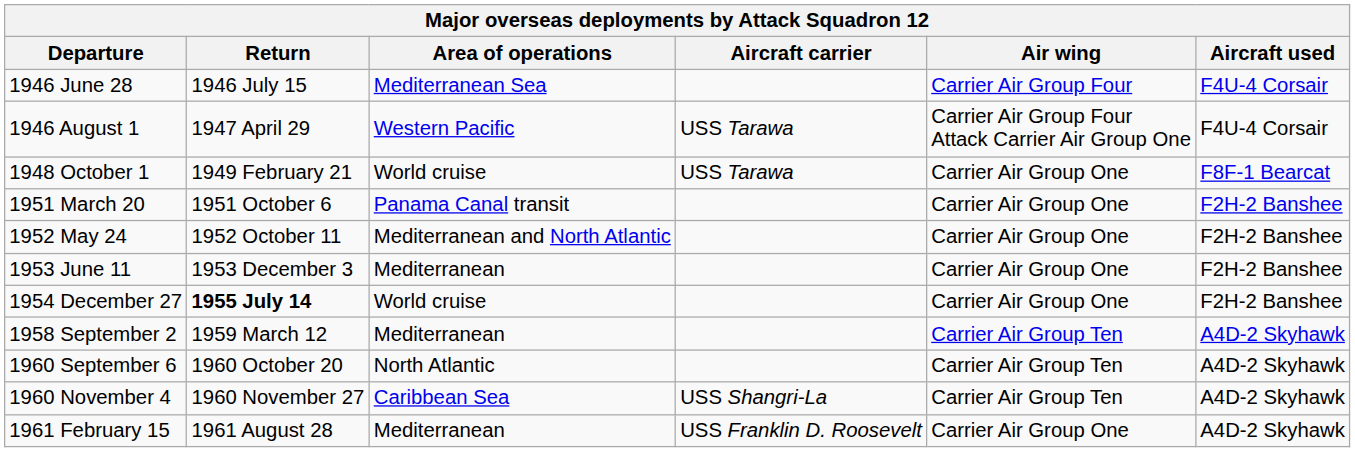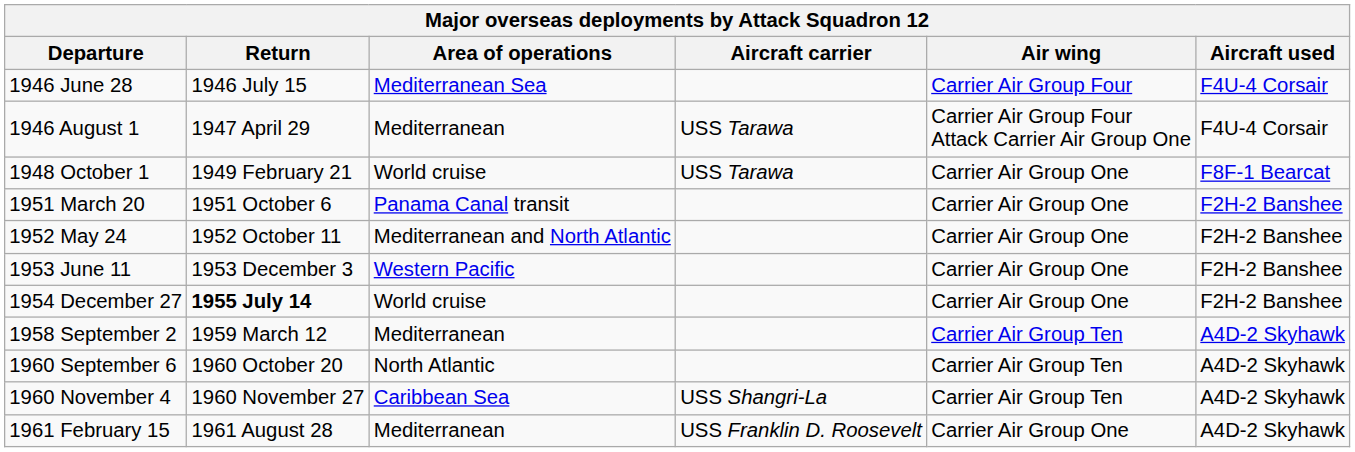 <table class="wikitable">
 <tr>
 <th colspan=7>Major overseas deployments by Attack Squadron 12</th>
 </tr>
 <tr>
 <th>Departure</th>
 <th>Return</th>
 <th>Area of operations</th>
 <th>Aircraft carrier</th>
 <th>Air wing</th>
 <th>Aircraft used</th>
 </tr>
 <tr>
 <td>1946 June 28</td>
 <td>1946 July 15</td>
 <td><a href='#'>Mediterranean Sea</a></td>
 <td></td>
 <td><a href='#'>Carrier Air Group Four</a></td>
 <td><a href='#'>F4U-4 Corsair</a></td>
 </tr>
 <tr>
 <td>1946 August 1</td>
 <td>1947 April 29</td>
-<td><a href='#'>Western Pacific</a></td>
+<td>Mediterranean</td>
 <td>USS <em>Tarawa</em></td>
 <td>Carrier Air Group Four<br>Attack Carrier Air Group One</td>
 <td>F4U-4 Corsair</td>
 </tr>
 <tr>
 <td>1948 October 1</td>
 <td>1949 February 21</td>
 <td>World cruise</td>
 <td>USS <em>Tarawa</em></td>
 <td>Carrier Air Group One</td>
 <td><a href='#'>F8F-1 Bearcat</a></td>
 </tr>
 <tr>
 <td>1951 March 20</td>
 <td>1951 October 6</td>
 <td><a href='#'>Panama Canal</a> transit</td>
 <td></td>
 <td>Carrier Air Group One</td>
 <td><a href='#'>F2H-2 Banshee</a></td>
 </tr>
 <tr>
 <td>1952 May 24</td>
 <td>1952 October 11</td>
 <td>Mediterranean and <a href='#'>North Atlantic</a></td>
 <td></td>
 <td>Carrier Air Group One</td>
 <td>F2H-2 Banshee</td>
 </tr>
 <tr>
 <td>1953 June 11</td>
 <td>1953 December 3</td>
-<td>Mediterranean</td>
+<td><a href='#'>Western Pacific</a></td>
 <td></td>
 <td>Carrier Air Group One</td>
 <td>F2H-2 Banshee</td>
 </tr>
 <tr>
 <td>1954 December 27</td>
 <td><strong>1955 July 14</strong></td>
 <td>World cruise</td>
 <td></td>
 <td>Carrier Air Group One</td>
 <td>F2H-2 Banshee</td>
 </tr>
 <tr>
 <td>1958 September 2</td>
 <td>1959 March 12</td>
 <td>Mediterranean</td>
 <td></td>
 <td><a href='#'>Carrier Air Group Ten</a></td>
 <td><a href='#'>A4D-2 Skyhawk</a></td>
 </tr>
 <tr>
 <td>1960 September 6</td>
 <td>1960 October 20</td>
 <td>North Atlantic</td>
 <td></td>
 <td>Carrier Air Group Ten</td>
 <td>A4D-2 Skyhawk</td>
 </tr>
 <tr>
 <td>1960 November 4</td>
 <td>1960 November 27</td>
 <td><a href='#'>Caribbean Sea</a></td>
 <td>USS <em>Shangri-La</em></td>
 <td>Carrier Air Group Ten</td>
 <td>A4D-2 Skyhawk</td>
 </tr>
 <tr>
 <td>1961 February 15</td>
 <td>1961 August 28</td>
 <td>Mediterranean</td>
 <td>USS <em>Franklin D. Roosevelt</em></td>
 <td>Carrier Air Group One</td>
 <td>A4D-2 Skyhawk</td>
 </tr>
 </table>
